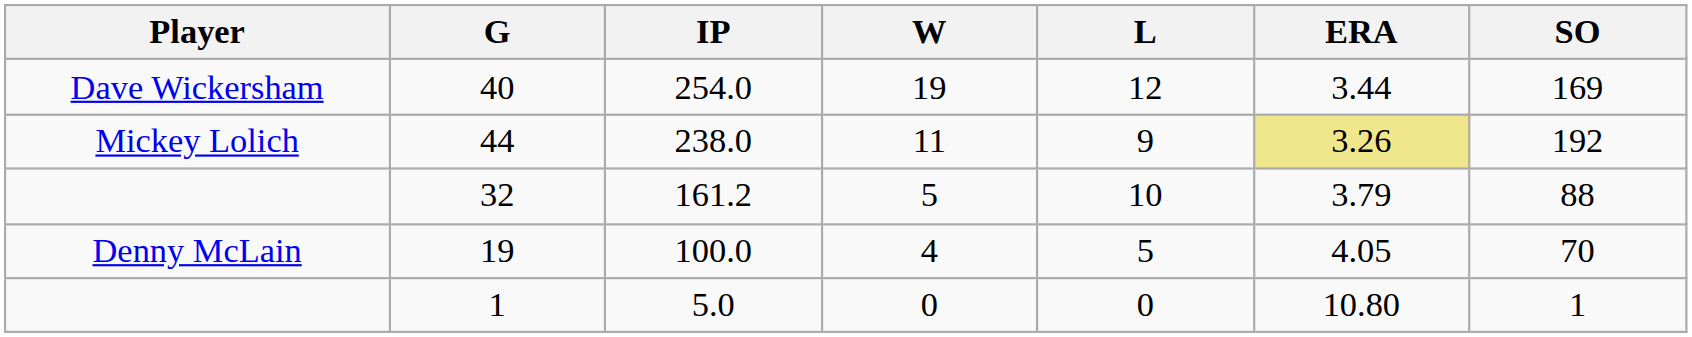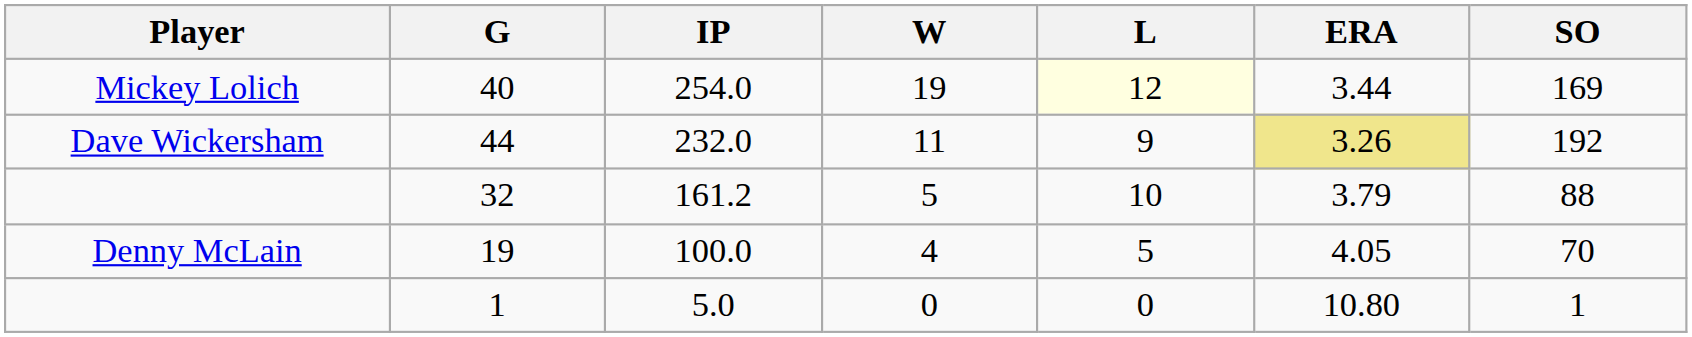 <table class="wikitable sortable">
 <tr>
 <th bgcolor="#DDDDFF" width="16%">Player</th>
 <th bgcolor="#DDDDFF" width="9%">G</th>
 <th bgcolor="#DDDDFF" width="9%">IP</th>
 <th bgcolor="#DDDDFF" width="9%">W</th>
 <th bgcolor="#DDDDFF" width="9%">L</th>
 <th bgcolor="#DDDDFF" width="9%">ERA</th>
 <th bgcolor="#DDDDFF" width="9%">SO</th>
 </tr>
 <tr align="center">
-<td><a href='#'>Dave Wickersham</a></td>
+<td><a href='#'>Mickey Lolich</a></td>
 <td>40</td>
 <td>254.0</td>
 <td>19</td>
-<td>12</td>
+<td style="background: lightyellow;">12</td>
 <td>3.44</td>
 <td>169</td>
 </tr>
 <tr align=center>
-<td><a href='#'>Mickey Lolich</a></td>
+<td><a href='#'>Dave Wickersham</a></td>
 <td>44</td>
-<td>238.0</td>
+<td>232.0</td>
 <td>11</td>
 <td>9</td>
 <td style="background: khaki;">3.26</td>
 <td>192</td>
 </tr>
 <tr align=center>
 <td></td>
 <td>32</td>
 <td>161.2</td>
 <td>5</td>
 <td>10</td>
 <td>3.79</td>
 <td>88</td>
 </tr>
 <tr align=center>
 <td><a href='#'>Denny McLain</a></td>
 <td>19</td>
 <td>100.0</td>
 <td>4</td>
 <td>5</td>
 <td>4.05</td>
 <td>70</td>
 </tr>
 <tr align=center>
 <td></td>
 <td>1</td>
 <td>5.0</td>
 <td>0</td>
 <td>0</td>
 <td>10.80</td>
 <td>1</td>
 </tr>
 </table>
